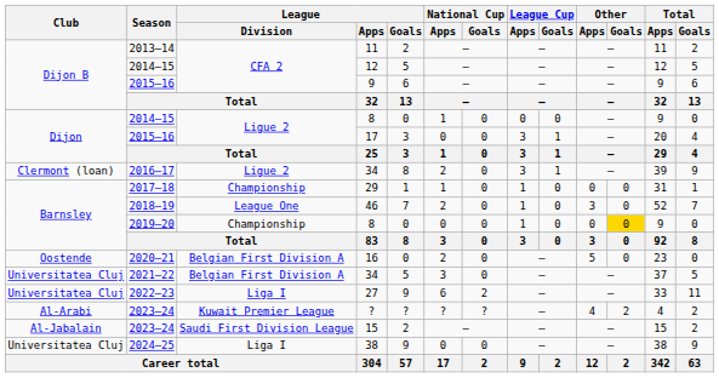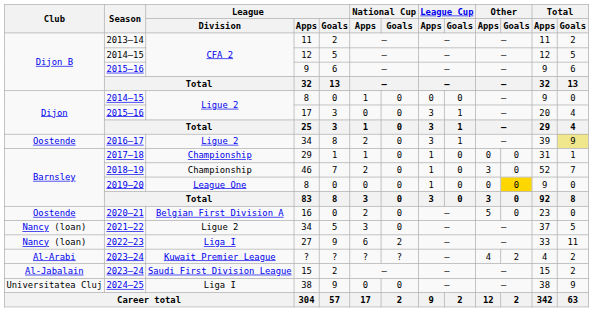 <table class="wikitable" style="text-align:center">
 <tr>
 <th rowspan="2">Club</th>
 <th rowspan="2">Season</th>
 <th colspan="3">League</th>
 <th colspan="2">National Cup</th>
 <th colspan="2"><a href='#'>League Cup</a></th>
 <th colspan="2">Other</th>
 <th colspan="2">Total</th>
 </tr>
 <tr>
 <th>Division</th>
 <th>Apps</th>
 <th>Goals</th>
 <th>Apps</th>
 <th>Goals</th>
 <th>Apps</th>
 <th>Goals</th>
 <th>Apps</th>
 <th>Goals</th>
 <th>Apps</th>
 <th>Goals</th>
 </tr>
 <tr>
 <td rowspan="4"><a href='#'>Dijon B</a></td>
 <td>2013–14</td>
 <td rowspan="3"><a href='#'>CFA 2</a></td>
 <td>11</td>
 <td>2</td>
 <td colspan="2">—</td>
 <td colspan="2">—</td>
 <td colspan="2">—</td>
 <td>11</td>
 <td>2</td>
 </tr>
 <tr>
 <td>2014–15</td>
 <td>12</td>
 <td>5</td>
 <td colspan="2">—</td>
 <td colspan="2">—</td>
 <td colspan="2">—</td>
 <td>12</td>
 <td>5</td>
 </tr>
 <tr>
 <td><a href='#'>2015–16</a></td>
 <td>9</td>
 <td>6</td>
 <td colspan="2">—</td>
 <td colspan="2">—</td>
 <td colspan="2">—</td>
 <td>9</td>
 <td>6</td>
 </tr>
 <tr>
 <th colspan="2">Total</th>
 <th>32</th>
 <th>13</th>
 <th colspan="2">—</th>
 <th colspan="2">—</th>
 <th colspan="2">—</th>
 <th>32</th>
 <th>13</th>
 </tr>
 <tr>
 <td rowspan="3"><a href='#'>Dijon</a></td>
 <td><a href='#'>2014–15</a></td>
 <td rowspan="2"><a href='#'>Ligue 2</a></td>
 <td>8</td>
 <td>0</td>
 <td>1</td>
 <td>0</td>
 <td>0</td>
 <td>0</td>
 <td colspan="2">—</td>
 <td>9</td>
 <td>0</td>
 </tr>
 <tr>
 <td><a href='#'>2015–16</a></td>
 <td>17</td>
 <td>3</td>
 <td>0</td>
 <td>0</td>
 <td>3</td>
 <td>1</td>
 <td colspan="2">—</td>
 <td>20</td>
 <td>4</td>
 </tr>
 <tr>
 <th colspan="2">Total</th>
 <th>25</th>
 <th>3</th>
 <th>1</th>
 <th>0</th>
 <th>3</th>
 <th>1</th>
 <th colspan="2">—</th>
 <th>29</th>
 <th>4</th>
 </tr>
 <tr>
-<td><a href='#'>Clermont</a> (loan)</td>
+<td><a href='#'>Oostende</a></td>
 <td><a href='#'>2016–17</a></td>
 <td><a href='#'>Ligue 2</a></td>
 <td>34</td>
 <td>8</td>
 <td>2</td>
 <td>0</td>
 <td>3</td>
 <td>1</td>
 <td colspan="2">—</td>
 <td>39</td>
-<td>9</td>
+<td style="background: khaki;">9</td>
 </tr>
 <tr>
 <td rowspan="4"><a href='#'>Barnsley</a></td>
 <td><a href='#'>2017–18</a></td>
 <td><a href='#'>Championship</a></td>
 <td>29</td>
 <td>1</td>
 <td>1</td>
 <td>0</td>
 <td>1</td>
 <td>0</td>
 <td>0</td>
 <td>0</td>
 <td>31</td>
 <td>1</td>
 </tr>
 <tr>
 <td><a href='#'>2018–19</a></td>
-<td><a href='#'>League One</a></td>
+<td>Championship</td>
 <td>46</td>
 <td>7</td>
 <td>2</td>
 <td>0</td>
 <td>1</td>
 <td>0</td>
 <td>3</td>
 <td>0</td>
 <td>52</td>
 <td>7</td>
 </tr>
 <tr>
 <td><a href='#'>2019–20</a></td>
-<td>Championship</td>
+<td><a href='#'>League One</a></td>
 <td>8</td>
 <td>0</td>
 <td>0</td>
 <td>0</td>
 <td>1</td>
 <td>0</td>
 <td>0</td>
 <td style="background: gold;">0</td>
 <td>9</td>
 <td>0</td>
 </tr>
 <tr>
 <th colspan="2">Total</th>
 <th>83</th>
 <th>8</th>
 <th>3</th>
 <th>0</th>
 <th>3</th>
 <th>0</th>
 <th>3</th>
 <th>0</th>
 <th>92</th>
 <th>8</th>
 </tr>
 <tr>
 <td><a href='#'>Oostende</a></td>
 <td><a href='#'>2020–21</a></td>
 <td><a href='#'>Belgian First Division A</a></td>
 <td>16</td>
 <td>0</td>
 <td>2</td>
 <td>0</td>
 <td colspan="2">—</td>
 <td>5</td>
 <td>0</td>
 <td>23</td>
 <td>0</td>
 </tr>
 <tr>
-<td><a href='#'>Universitatea Cluj</a></td>
+<td><a href='#'>Nancy</a> (loan)</td>
 <td><a href='#'>2021–22</a></td>
-<td><a href='#'>Belgian First Division A</a></td>
+<td>Ligue 2</td>
 <td>34</td>
 <td>5</td>
 <td>3</td>
 <td>0</td>
 <td colspan="2">—</td>
 <td colspan="2">—</td>
 <td>37</td>
 <td>5</td>
 </tr>
 <tr>
-<td><a href='#'>Universitatea Cluj</a></td>
+<td><a href='#'>Nancy</a> (loan)</td>
 <td><a href='#'>2022–23</a></td>
 <td><a href='#'>Liga I</a></td>
 <td>27</td>
 <td>9</td>
 <td>6</td>
 <td>2</td>
 <td colspan="2">—</td>
 <td colspan="2">—</td>
 <td>33</td>
 <td>11</td>
 </tr>
 <tr>
 <td><a href='#'>Al-Arabi</a></td>
 <td><a href='#'>2023–24</a></td>
 <td><a href='#'>Kuwait Premier League</a></td>
 <td>?</td>
 <td>?</td>
 <td>?</td>
 <td>?</td>
 <td colspan="2">—</td>
 <td>4</td>
 <td>2</td>
 <td>4</td>
 <td>2</td>
 </tr>
 <tr>
 <td><a href='#'>Al-Jabalain</a></td>
 <td><a href='#'>2023–24</a></td>
 <td><a href='#'>Saudi First Division League</a></td>
 <td>15</td>
 <td>2</td>
 <td colspan="2">—</td>
 <td colspan="2">—</td>
 <td colspan="2">—</td>
 <td>15</td>
 <td>2</td>
 </tr>
 <tr>
 <td>Universitatea Cluj</td>
 <td><a href='#'>2024–25</a></td>
 <td>Liga I</td>
 <td>38</td>
 <td>9</td>
 <td>0</td>
 <td>0</td>
 <td colspan="2">—</td>
 <td colspan="2">—</td>
 <td>38</td>
 <td>9</td>
 </tr>
 <tr>
 <th colspan="3">Career total</th>
 <th>304</th>
 <th>57</th>
 <th>17</th>
 <th>2</th>
 <th>9</th>
 <th>2</th>
 <th>12</th>
 <th>2</th>
 <th>342</th>
 <th>63</th>
 </tr>
 </table>
